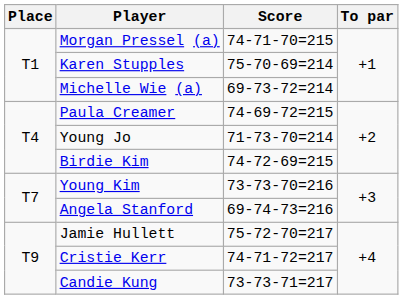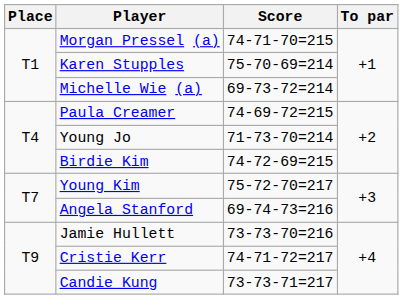 <table class="wikitable">
 <tr>
 <th>Place</th>
 <th>Player</th>
 <th>Score</th>
 <th>To par</th>
 </tr>
 <tr>
 <td align=center rowspan=3>T1</td>
 <td> <a href='#'>Morgan Pressel</a> <a href='#'>(a)</a></td>
 <td>74-71-70=215</td>
 <td align=center rowspan=3>+1</td>
 </tr>
 <tr>
 <td> <a href='#'>Karen Stupples</a></td>
 <td>75-70-69=214</td>
 </tr>
 <tr>
 <td> <a href='#'>Michelle Wie</a> <a href='#'>(a)</a></td>
 <td>69-73-72=214</td>
 </tr>
 <tr>
 <td align=center rowspan=3>T4</td>
 <td> <a href='#'>Paula Creamer</a></td>
 <td>74-69-72=215</td>
 <td align=center rowspan=3>+2</td>
 </tr>
 <tr>
 <td> Young Jo</td>
 <td>71-73-70=214</td>
 </tr>
 <tr>
 <td> <a href='#'>Birdie Kim</a></td>
 <td>74-72-69=215</td>
 </tr>
 <tr>
 <td align=center rowspan=2>T7</td>
 <td> <a href='#'>Young Kim</a></td>
-<td>73-73-70=216</td>
+<td>75-72-70=217</td>
 <td align=center rowspan=2>+3</td>
 </tr>
 <tr>
 <td> <a href='#'>Angela Stanford</a></td>
 <td>69-74-73=216</td>
 </tr>
 <tr>
 <td align=center rowspan=3>T9</td>
 <td> Jamie Hullett</td>
-<td>75-72-70=217</td>
+<td>73-73-70=216</td>
 <td align=center rowspan=3>+4</td>
 </tr>
 <tr>
 <td> <a href='#'>Cristie Kerr</a></td>
 <td>74-71-72=217</td>
 </tr>
 <tr>
 <td> <a href='#'>Candie Kung</a></td>
 <td>73-73-71=217</td>
 </tr>
 </table>
